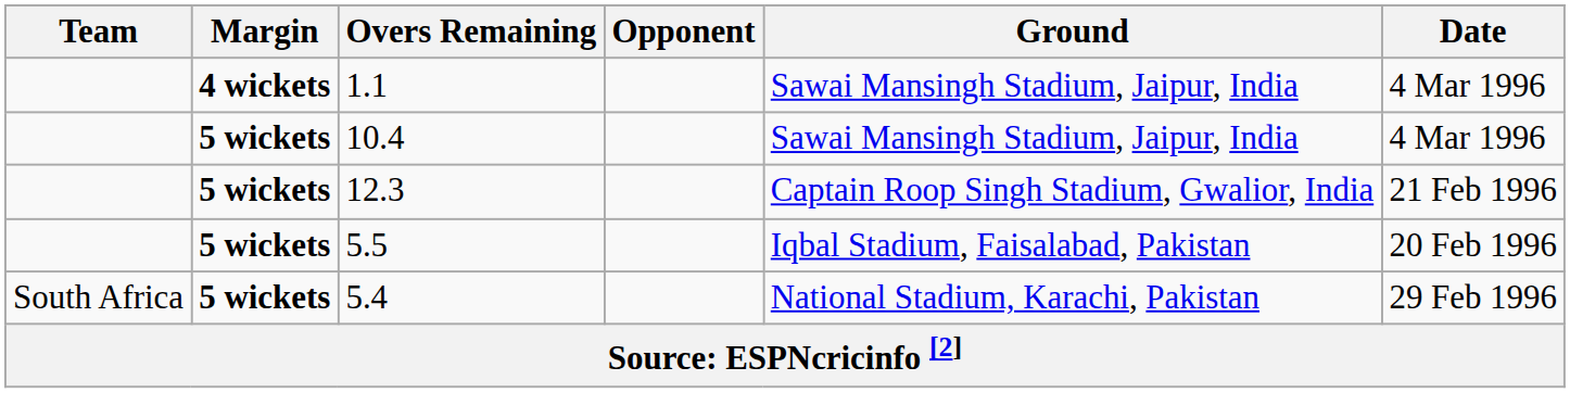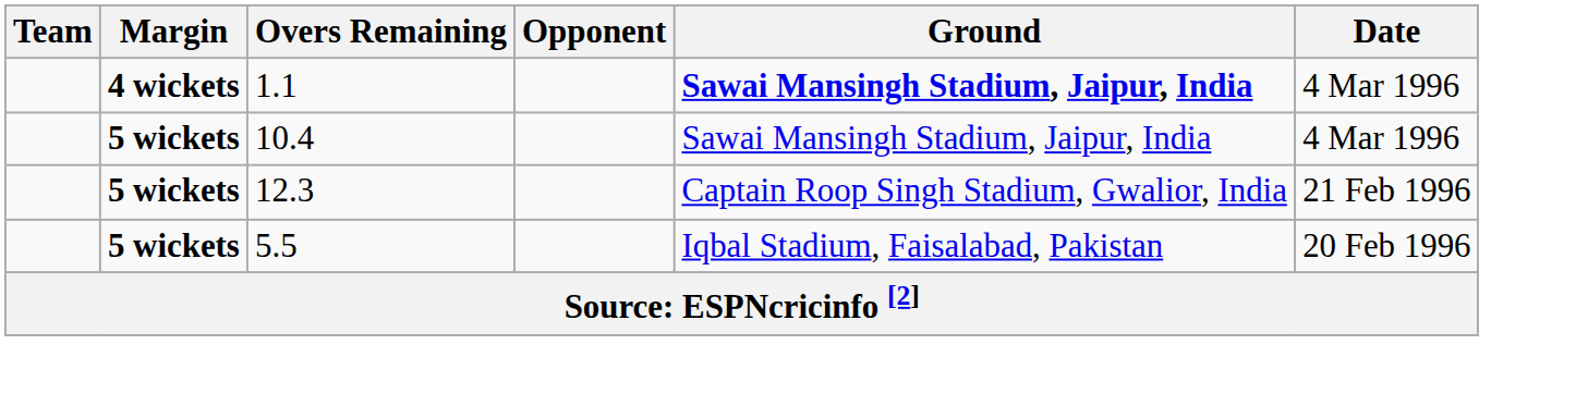 <table class="wikitable sortable">
 <tr>
 <th>Team</th>
 <th>Margin</th>
 <th>Overs Remaining</th>
 <th>Opponent</th>
 <th>Ground</th>
 <th>Date</th>
 </tr>
 <tr>
 <td></td>
 <td><strong>4 wickets</strong></td>
 <td>1.1</td>
 <td></td>
-<td><a href='#'>Sawai Mansingh Stadium</a>, <a href='#'>Jaipur</a>, <a href='#'>India</a></td>
+<td><strong><a href='#'>Sawai Mansingh Stadium</a>, <a href='#'>Jaipur</a>, <a href='#'>India</a></strong></td>
 <td>4 Mar 1996</td>
 </tr>
 <tr>
 <td></td>
 <td><strong>5 wickets</strong></td>
 <td>10.4</td>
 <td></td>
 <td><a href='#'>Sawai Mansingh Stadium</a>, <a href='#'>Jaipur</a>, <a href='#'>India</a></td>
 <td>4 Mar 1996</td>
 </tr>
 <tr>
 <td></td>
 <td><strong>5 wickets</strong></td>
 <td>12.3</td>
 <td></td>
 <td><a href='#'>Captain Roop Singh Stadium</a>, <a href='#'>Gwalior</a>, <a href='#'>India</a></td>
 <td>21 Feb 1996</td>
 </tr>
 <tr>
 <td></td>
 <td><strong>5 wickets</strong></td>
 <td>5.5</td>
 <td></td>
 <td><a href='#'>Iqbal Stadium</a>, <a href='#'>Faisalabad</a>, <a href='#'>Pakistan</a></td>
 <td>20 Feb 1996</td>
 </tr>
 <tr>
-<td>South Africa</td>
-<td><strong>5 wickets</strong></td>
-<td>5.4</td>
-<td></td>
-<td><a href='#'>National Stadium, Karachi</a>, <a href='#'>Pakistan</a></td>
-<td>29 Feb 1996</td>
-</tr>
-<tr>
 <th colspan="6">Source: ESPNcricinfo <sup><a href='#'>[2</a>]</sup></th>
 </tr>
 </table>
